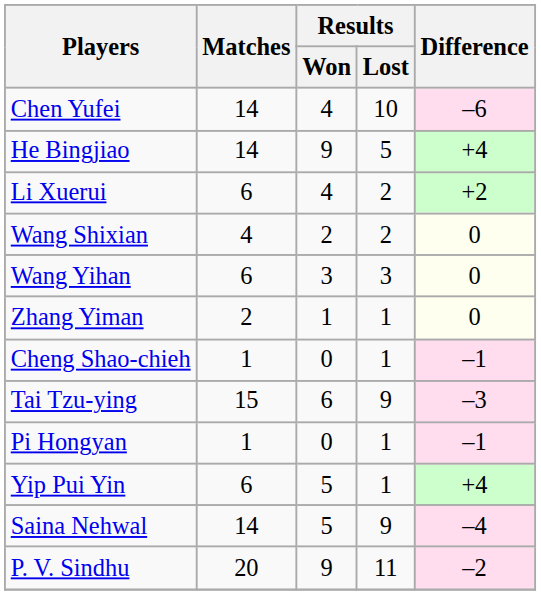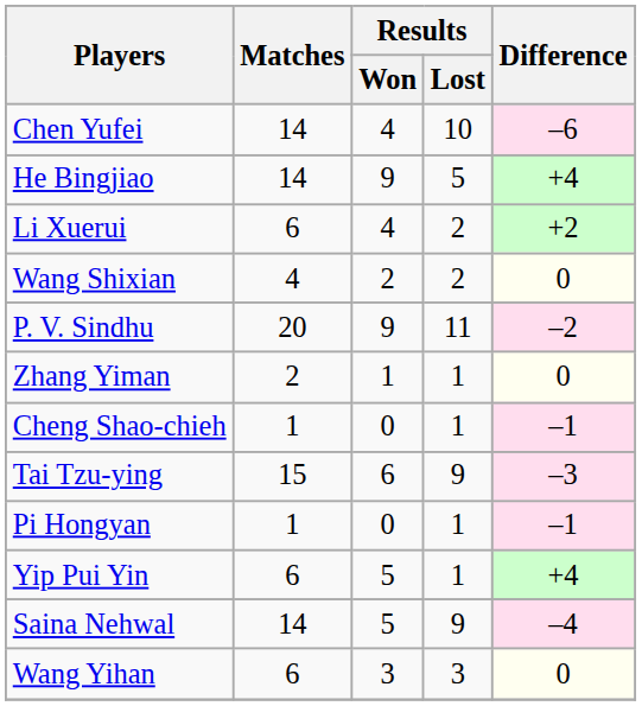 <table class=wikitable style="text-align:center; font-size:small">
 <tr>
 <th rowspan="2">Players</th>
 <th rowspan="2">Matches</th>
 <th colspan="2">Results</th>
 <th rowspan="2">Difference</th>
 </tr>
 <tr>
 <th>Won</th>
 <th>Lost</th>
 </tr>
 <tr>
 <td align="left"> <a href='#'>Chen Yufei</a></td>
 <td>14</td>
 <td>4</td>
 <td>10</td>
 <td bgcolor="#ffddee">–6</td>
 </tr>
 <tr>
 <td align="left"> <a href='#'>He Bingjiao</a></td>
 <td>14</td>
 <td>9</td>
 <td>5</td>
 <td bgcolor="#ccffcc">+4</td>
 </tr>
 <tr>
 <td align="left"> <a href='#'>Li Xuerui</a></td>
 <td>6</td>
 <td>4</td>
 <td>2</td>
 <td bgcolor="#ccffcc">+2</td>
 </tr>
 <tr>
 <td align="left"> <a href='#'>Wang Shixian</a></td>
 <td>4</td>
 <td>2</td>
 <td>2</td>
 <td bgcolor="#fffff0">0</td>
 </tr>
 <tr>
-<td align="left"> <a href='#'>Wang Yihan</a></td>
-<td>6</td>
-<td>3</td>
-<td>3</td>
-<td bgcolor="#fffff0">0</td>
+<td align="left"> <a href='#'>P. V. Sindhu</a></td>
+<td>20</td>
+<td>9</td>
+<td>11</td>
+<td bgcolor="#ffddee">–2</td>
 </tr>
 <tr>
 <td align="left"> <a href='#'>Zhang Yiman</a></td>
 <td>2</td>
 <td>1</td>
 <td>1</td>
 <td bgcolor="#fffff0">0</td>
 </tr>
 <tr>
 <td align="left"> <a href='#'>Cheng Shao-chieh</a></td>
 <td>1</td>
 <td>0</td>
 <td>1</td>
 <td bgcolor="#ffddee">–1</td>
 </tr>
 <tr>
 <td align="left"> <a href='#'>Tai Tzu-ying</a></td>
 <td>15</td>
 <td>6</td>
 <td>9</td>
 <td bgcolor="#ffddee">–3</td>
 </tr>
 <tr>
 <td align="left"> <a href='#'>Pi Hongyan</a></td>
 <td>1</td>
 <td>0</td>
 <td>1</td>
 <td bgcolor="#ffddee">–1</td>
 </tr>
 <tr>
 <td align="left"> <a href='#'>Yip Pui Yin</a></td>
 <td>6</td>
 <td>5</td>
 <td>1</td>
 <td bgcolor="#ccffcc">+4</td>
 </tr>
 <tr>
 <td align="left"> <a href='#'>Saina Nehwal</a></td>
 <td>14</td>
 <td>5</td>
 <td>9</td>
 <td bgcolor="#ffddee">–4</td>
 </tr>
 <tr>
-<td align="left"> <a href='#'>P. V. Sindhu</a></td>
-<td>20</td>
-<td>9</td>
-<td>11</td>
-<td bgcolor="#ffddee">–2</td>
+<td align="left"> <a href='#'>Wang Yihan</a></td>
+<td>6</td>
+<td>3</td>
+<td>3</td>
+<td bgcolor="#fffff0">0</td>
 </tr>
 <tr>
 </tr>
 </table>
